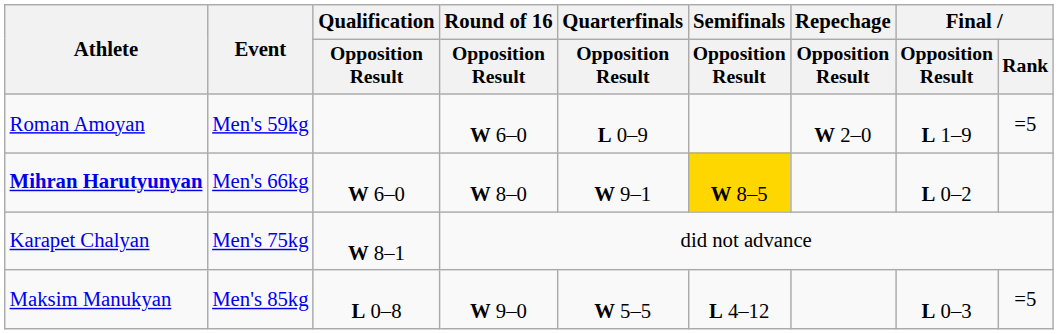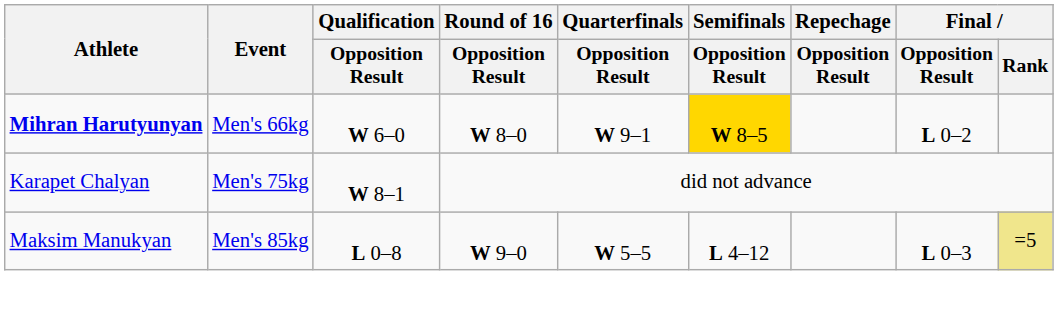 <table class="wikitable" style="font-size:90%">
 <tr>
 <th rowspan="2">Athlete</th>
 <th rowspan="2">Event</th>
 <th>Qualification</th>
 <th>Round of 16</th>
 <th>Quarterfinals</th>
 <th>Semifinals</th>
 <th>Repechage</th>
 <th colspan=2>Final / </th>
 </tr>
 <tr style="font-size:95%">
 <th>Opposition<br>Result</th>
 <th>Opposition<br>Result</th>
 <th>Opposition<br>Result</th>
 <th>Opposition<br>Result</th>
 <th>Opposition<br>Result</th>
 <th>Opposition<br>Result</th>
 <th>Rank</th>
-</tr>
-<tr align=center>
-<td align=left><a href='#'>Roman Amoyan</a></td>
-<td align=left><a href='#'>Men's 59kg</a></td>
-<td></td>
-<td><br><strong>W</strong> 6–0</td>
-<td><br><strong>L</strong> 0–9</td>
-<td></td>
-<td><br><strong>W</strong> 2–0</td>
-<td><br><strong>L</strong> 1–9</td>
-<td>=5</td>
 </tr>
 <tr align=center>
 <td align=left><strong><a href='#'>Mihran Harutyunyan</a></strong></td>
 <td align=left><a href='#'>Men's 66kg</a></td>
 <td><br><strong>W</strong> 6–0</td>
 <td><br><strong>W</strong> 8–0</td>
 <td><br><strong>W</strong> 9–1</td>
 <td style="background: gold;"><br><strong>W</strong> 8–5</td>
 <td></td>
 <td><br><strong>L</strong> 0–2</td>
 <td></td>
 </tr>
 <tr align=center>
 <td align=left><a href='#'>Karapet Chalyan</a></td>
 <td align=left><a href='#'>Men's 75kg</a></td>
 <td><br><strong>W</strong> 8–1</td>
 <td colspan=6>did not advance</td>
 </tr>
 <tr align=center>
 <td align=left><a href='#'>Maksim Manukyan</a></td>
 <td align=left><a href='#'>Men's 85kg</a></td>
 <td><br><strong>L</strong> 0–8</td>
 <td><br><strong>W</strong> 9–0</td>
 <td><br><strong>W</strong> 5–5</td>
 <td><br><strong>L</strong> 4–12</td>
 <td></td>
 <td><br><strong>L</strong> 0–3</td>
-<td>=5</td>
+<td style="background: khaki;">=5</td>
 </tr>
 </table>
